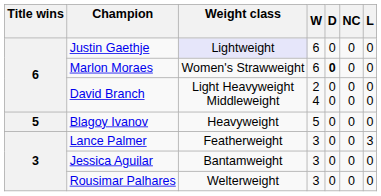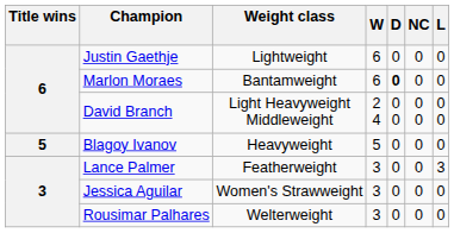 <table class="wikitable">
 <tr>
 <th>Title wins<br><br></th>
 <th>Champion<br><br></th>
 <th>Weight class<br><br></th>
 <th>W</th>
 <th>D</th>
 <th>NC</th>
 <th>L</th>
 </tr>
 <tr>
 <th rowspan="3">6</th>
 <td>  <a href='#'>Justin Gaethje</a></td>
-<td align=center style="background: lavender;">Lightweight</td>
+<td align=center>Lightweight</td>
 <td align=center>6</td>
 <td align=center>0</td>
 <td align=center>0</td>
 <td align=center>0</td>
 </tr>
 <tr>
 <td>  <a href='#'>Marlon Moraes</a></td>
-<td align=center>Women's Strawweight</td>
+<td align=center>Bantamweight</td>
 <td align=center>6</td>
 <td align=center><strong>0</strong></td>
 <td align=center>0</td>
 <td align=center>0</td>
 </tr>
 <tr>
 <td>  <a href='#'>David Branch</a></td>
 <td align=center>Light Heavyweight <br> Middleweight</td>
 <td align=center>2 <br> 4</td>
 <td align=center>0 <br> 0</td>
 <td align=center>0 <br> 0</td>
 <td align=center>0 <br> 0</td>
 </tr>
 <tr>
 <th rowspan="1">5</th>
 <td>  <a href='#'>Blagoy Ivanov</a></td>
 <td align=center>Heavyweight</td>
 <td align=center>5</td>
 <td align=center>0</td>
 <td align=center>0</td>
 <td align=center>0</td>
 </tr>
 <tr>
 <th rowspan="3">3</th>
 <td>  <a href='#'>Lance Palmer</a></td>
 <td align=center>Featherweight</td>
 <td align=center>3</td>
 <td align=center>0</td>
 <td align=center>0</td>
 <td align=center>3</td>
 </tr>
 <tr>
 <td>  <a href='#'>Jessica Aguilar</a></td>
-<td align=center>Bantamweight</td>
+<td align=center>Women's Strawweight</td>
 <td align=center>3</td>
 <td align=center>0</td>
 <td align=center>0</td>
 <td align=center>0</td>
 </tr>
 <tr>
 <td>  <a href='#'>Rousimar Palhares</a></td>
 <td align=center>Welterweight</td>
 <td align=center>3</td>
 <td align=center>0</td>
 <td align=center>0</td>
 <td align=center>0</td>
 </tr>
 </table>
